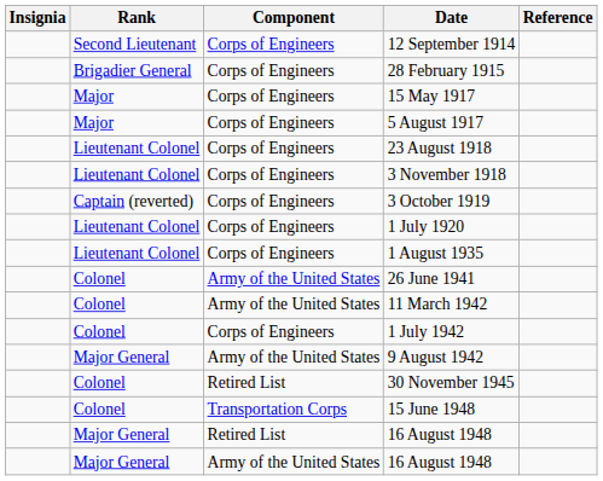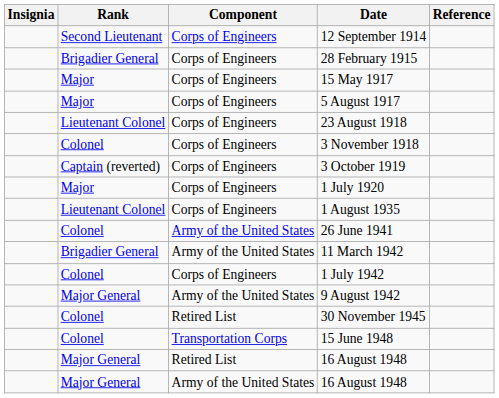 <table class="wikitable">
 <tr>
 <th>Insignia</th>
 <th>Rank</th>
 <th>Component</th>
 <th>Date</th>
 <th>Reference</th>
 </tr>
 <tr>
 <td></td>
 <td><a href='#'>Second Lieutenant</a></td>
 <td><a href='#'>Corps of Engineers</a></td>
 <td>12 September 1914</td>
 <td></td>
 </tr>
 <tr>
 <td></td>
 <td><a href='#'>Brigadier General</a></td>
 <td>Corps of Engineers</td>
 <td>28 February 1915</td>
 <td></td>
 </tr>
 <tr>
 <td></td>
 <td><a href='#'>Major</a></td>
 <td>Corps of Engineers</td>
 <td>15 May 1917</td>
 <td></td>
 </tr>
 <tr>
 <td></td>
 <td><a href='#'>Major</a></td>
 <td>Corps of Engineers</td>
 <td>5 August 1917</td>
 <td></td>
 </tr>
 <tr>
 <td></td>
 <td><a href='#'>Lieutenant Colonel</a></td>
 <td>Corps of Engineers</td>
 <td>23 August 1918</td>
 <td></td>
 </tr>
 <tr>
 <td></td>
-<td><a href='#'>Lieutenant Colonel</a></td>
+<td><a href='#'>Colonel</a></td>
 <td>Corps of Engineers</td>
 <td>3 November 1918</td>
 <td></td>
 </tr>
 <tr>
 <td></td>
 <td><a href='#'>Captain</a> (reverted)</td>
 <td>Corps of Engineers</td>
 <td>3 October 1919</td>
 <td></td>
 </tr>
 <tr>
 <td></td>
-<td><a href='#'>Lieutenant Colonel</a></td>
+<td><a href='#'>Major</a></td>
 <td>Corps of Engineers</td>
 <td>1 July 1920</td>
 <td></td>
 </tr>
 <tr>
 <td></td>
 <td><a href='#'>Lieutenant Colonel</a></td>
 <td>Corps of Engineers</td>
 <td>1 August 1935</td>
 <td></td>
 </tr>
 <tr>
 <td></td>
 <td><a href='#'>Colonel</a></td>
 <td><a href='#'>Army of the United States</a></td>
 <td>26 June 1941</td>
 <td></td>
 </tr>
 <tr>
 <td></td>
-<td><a href='#'>Colonel</a></td>
+<td><a href='#'>Brigadier General</a></td>
 <td>Army of the United States</td>
 <td>11 March 1942</td>
 <td></td>
 </tr>
 <tr>
 <td></td>
 <td><a href='#'>Colonel</a></td>
 <td>Corps of Engineers</td>
 <td>1 July 1942</td>
 <td></td>
 </tr>
 <tr>
 <td></td>
 <td><a href='#'>Major General</a></td>
 <td>Army of the United States</td>
 <td>9 August 1942</td>
 <td></td>
 </tr>
 <tr>
 <td></td>
 <td><a href='#'>Colonel</a></td>
 <td>Retired List</td>
 <td>30 November 1945</td>
 <td></td>
 </tr>
 <tr>
 <td></td>
 <td><a href='#'>Colonel</a></td>
 <td><a href='#'>Transportation Corps</a></td>
 <td>15 June 1948</td>
 <td></td>
 </tr>
 <tr>
 <td></td>
 <td><a href='#'>Major General</a></td>
 <td>Retired List</td>
 <td>16 August 1948</td>
 <td></td>
 </tr>
 <tr>
 <td></td>
 <td><a href='#'>Major General</a></td>
 <td>Army of the United States</td>
 <td>16 August 1948</td>
 <td></td>
 </tr>
 </table>
